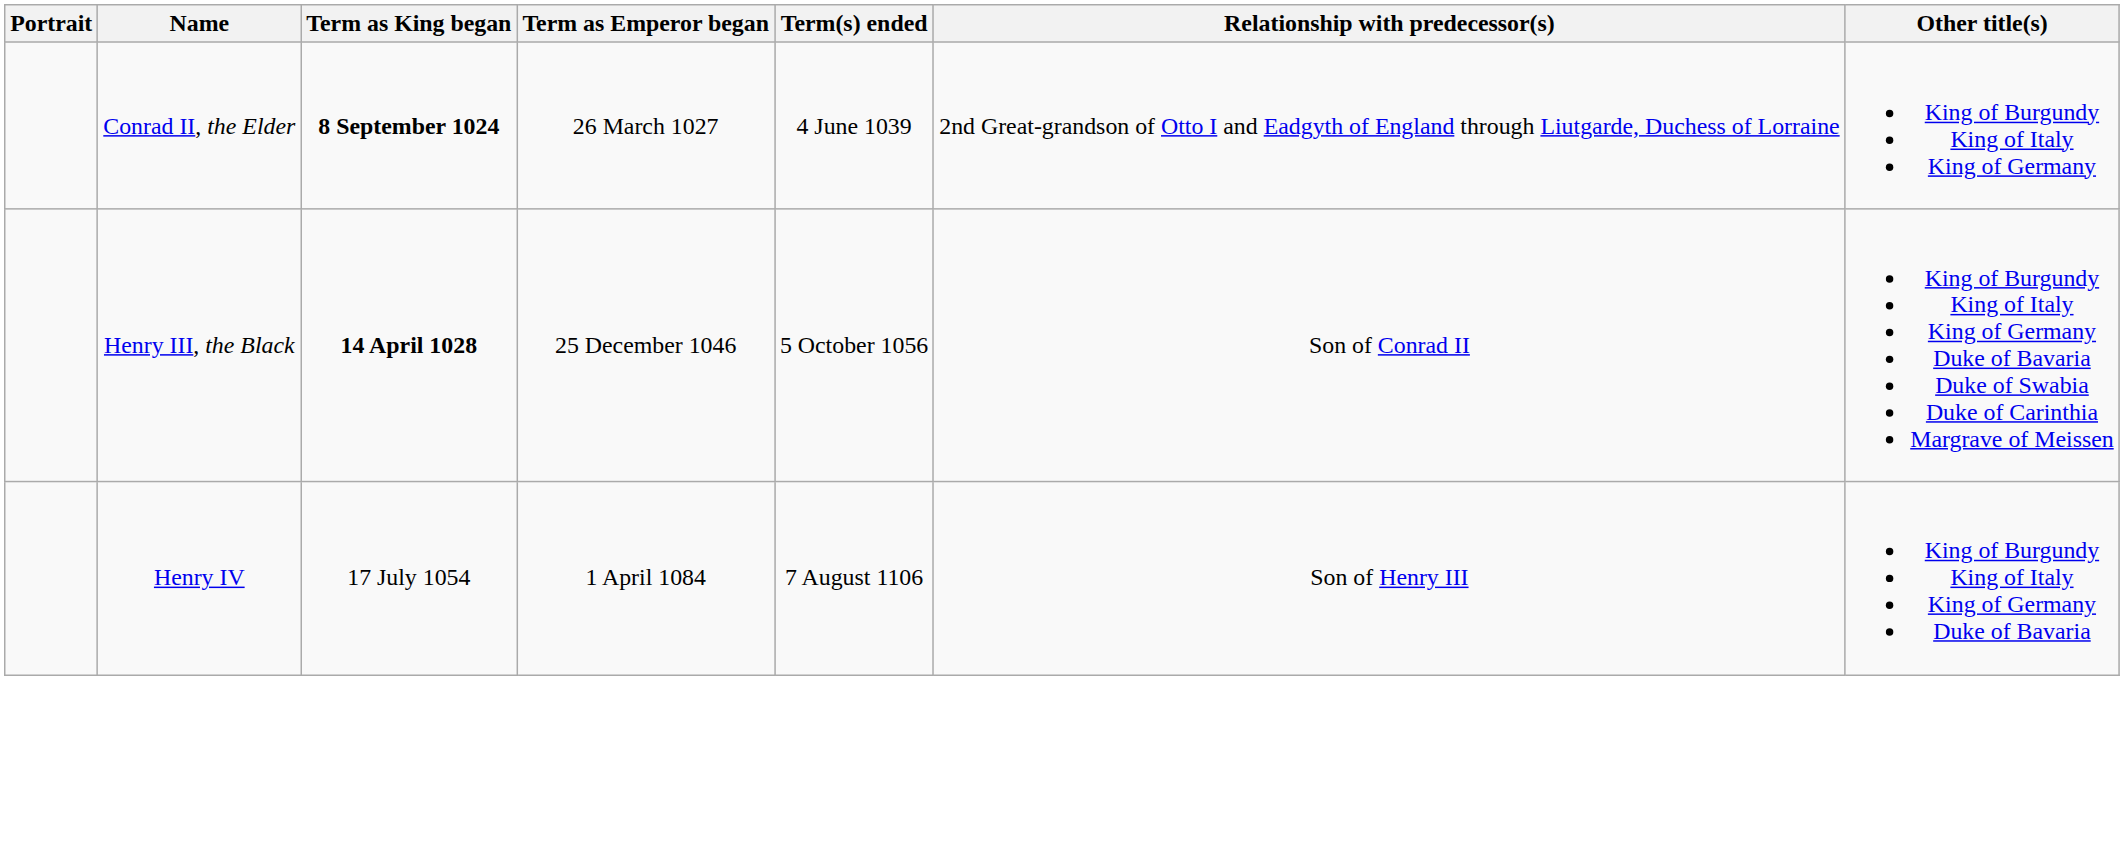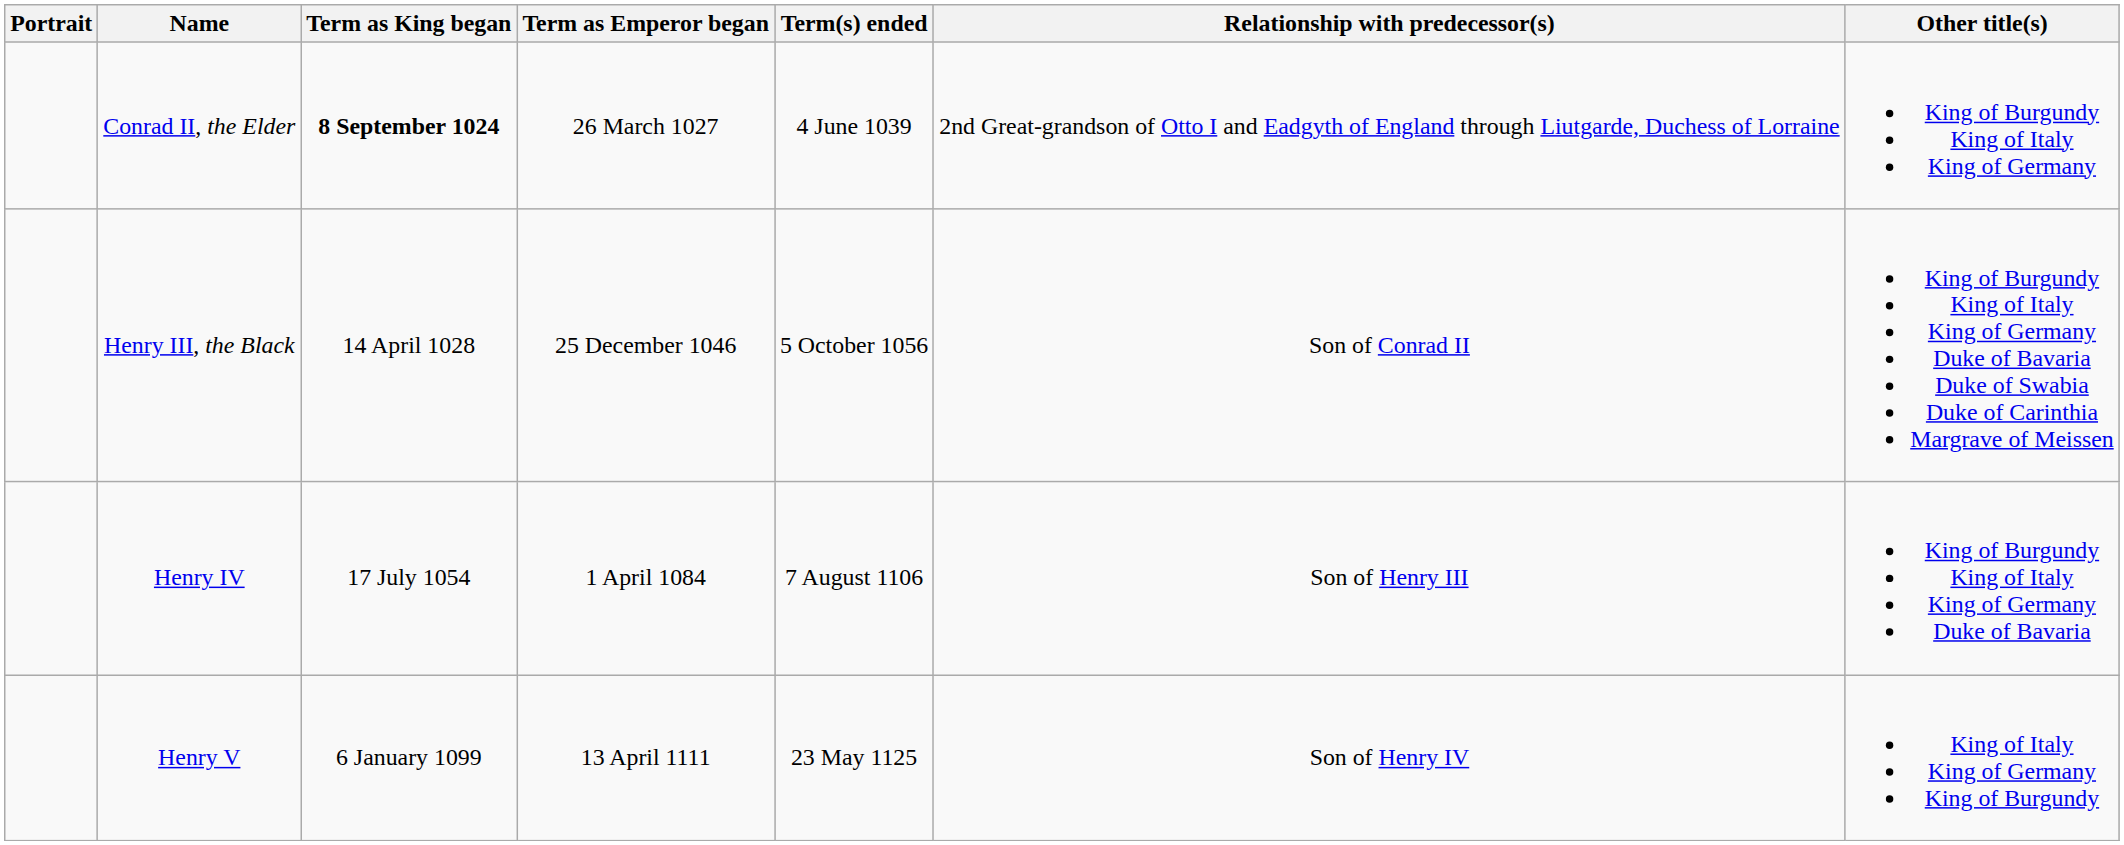 <table class="wikitable" style="text-align:center">
 <tr>
 <th>Portrait</th>
 <th>Name<br></th>
 <th>Term as King began</th>
 <th>Term as Emperor began</th>
 <th>Term(s) ended</th>
 <th>Relationship with predecessor(s)</th>
 <th>Other title(s)</th>
 </tr>
 <tr>
 <td></td>
 <td><a href='#'>Conrad II</a>, <em>the Elder</em><br></td>
 <td><strong>8 September 1024</strong></td>
 <td>26 March 1027</td>
 <td>4 June 1039</td>
 <td>2nd Great-grandson of <a href='#'>Otto I</a> and <a href='#'>Eadgyth of England</a> through <a href='#'>Liutgarde, Duchess of Lorraine</a></td>
 <td class=small><br><ul><li><a href='#'>King of Burgundy</a></li><li><a href='#'>King of Italy</a></li><li><a href='#'>King of Germany</a></li></ul></td>
 </tr>
 <tr>
 <td></td>
 <td><a href='#'>Henry III</a>, <em>the Black</em><br></td>
-<td><strong>14 April 1028</strong></td>
+<td>14 April 1028</td>
 <td>25 December 1046</td>
 <td>5 October 1056</td>
 <td>Son of <a href='#'>Conrad II</a></td>
 <td class=small><br><ul><li><a href='#'>King of Burgundy</a></li><li><a href='#'>King of Italy</a></li><li><a href='#'>King of Germany</a></li><li><a href='#'>Duke of Bavaria</a></li><li><a href='#'>Duke of Swabia</a></li><li><a href='#'>Duke of Carinthia</a></li><li><a href='#'>Margrave of Meissen</a></li></ul></td>
 </tr>
 <tr>
 <td></td>
 <td><a href='#'>Henry IV</a><br></td>
 <td>17 July 1054</td>
 <td>1 April 1084</td>
 <td>7 August 1106</td>
 <td>Son of <a href='#'>Henry III</a></td>
 <td class=small><br><ul><li><a href='#'>King of Burgundy</a></li><li><a href='#'>King of Italy</a></li><li><a href='#'>King of Germany</a></li><li><a href='#'>Duke of Bavaria</a></li></ul></td>
 </tr>
+<tr>
+<td></td>
+<td><a href='#'>Henry V</a><br></td>
+<td>6 January 1099</td>
+<td>13 April 1111</td>
+<td>23 May 1125</td>
+<td>Son of <a href='#'>Henry IV</a></td>
+<td class=small><br><ul><li><a href='#'>King of Italy</a></li><li><a href='#'>King of Germany</a></li><li><a href='#'>King of Burgundy</a></li></ul></td>
+</tr>
 </table>
